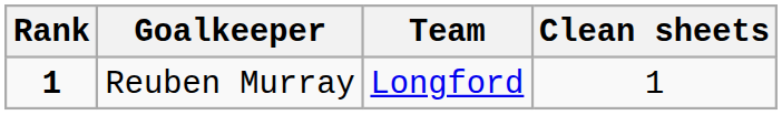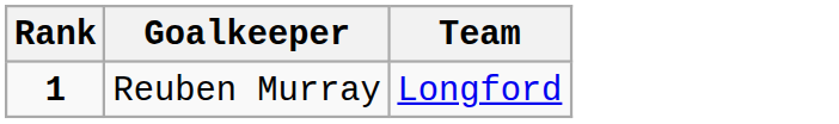 <table class="wikitable">
 <tr>
 <th>Rank</th>
 <th>Goalkeeper</th>
 <th>Team</th>
-<th>Clean sheets</th>
 </tr>
 <tr>
 <td rowspan=1 align=center><strong>1</strong></td>
 <td>Reuben Murray</td>
 <td><a href='#'>Longford</a></td>
-<td rowspan=1 align=center>1</td>
 </tr>
 </table>
